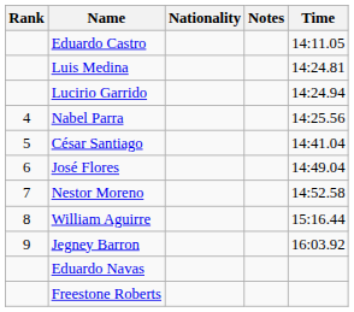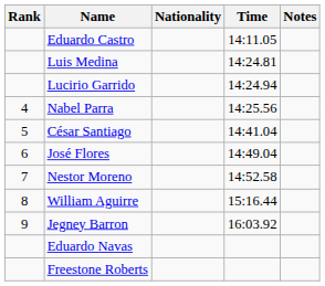 <table class="wikitable sortable" style="text-align:center;font-size:95%">
 <tr>
 <th>Rank</th>
 <th>Name</th>
 <th>Nationality</th>
+<th>Time</th>
 <th>Notes</th>
-<th>Time</th>
 </tr>
 <tr>
 <td></td>
 <td align=left><a href='#'>Eduardo Castro</a></td>
 <td align=left></td>
+<td>14:11.05</td>
 <td></td>
-<td>14:11.05</td>
 </tr>
 <tr>
 <td></td>
 <td align=left><a href='#'>Luis Medina</a></td>
 <td align=left></td>
+<td>14:24.81</td>
 <td></td>
-<td>14:24.81</td>
 </tr>
 <tr>
 <td></td>
 <td align=left><a href='#'>Lucirio Garrido</a></td>
 <td align=left></td>
+<td>14:24.94</td>
 <td></td>
-<td>14:24.94</td>
 </tr>
 <tr>
 <td>4</td>
 <td align=left><a href='#'>Nabel Parra</a></td>
 <td align=left></td>
+<td>14:25.56</td>
 <td></td>
-<td>14:25.56</td>
 </tr>
 <tr>
 <td>5</td>
 <td align=left><a href='#'>César Santiago</a></td>
 <td align=left></td>
+<td>14:41.04</td>
 <td></td>
-<td>14:41.04</td>
 </tr>
 <tr>
 <td>6</td>
 <td align=left><a href='#'>José Flores</a></td>
 <td align=left></td>
+<td>14:49.04</td>
 <td></td>
-<td>14:49.04</td>
 </tr>
 <tr>
 <td>7</td>
 <td align=left><a href='#'>Nestor Moreno</a></td>
 <td align=left></td>
+<td>14:52.58</td>
 <td></td>
-<td>14:52.58</td>
 </tr>
 <tr>
 <td>8</td>
 <td align=left><a href='#'>William Aguirre</a></td>
 <td align=left></td>
+<td>15:16.44</td>
 <td></td>
-<td>15:16.44</td>
 </tr>
 <tr>
 <td>9</td>
 <td align=left><a href='#'>Jegney Barron</a></td>
 <td align=left></td>
+<td>16:03.92</td>
 <td></td>
-<td>16:03.92</td>
 </tr>
 <tr>
 <td></td>
 <td align=left><a href='#'>Eduardo Navas</a></td>
 <td align=left></td>
 <td></td>
 <td></td>
 </tr>
 <tr>
 <td></td>
 <td align=left><a href='#'>Freestone Roberts</a></td>
 <td align=left></td>
 <td></td>
 <td></td>
 </tr>
 </table>
